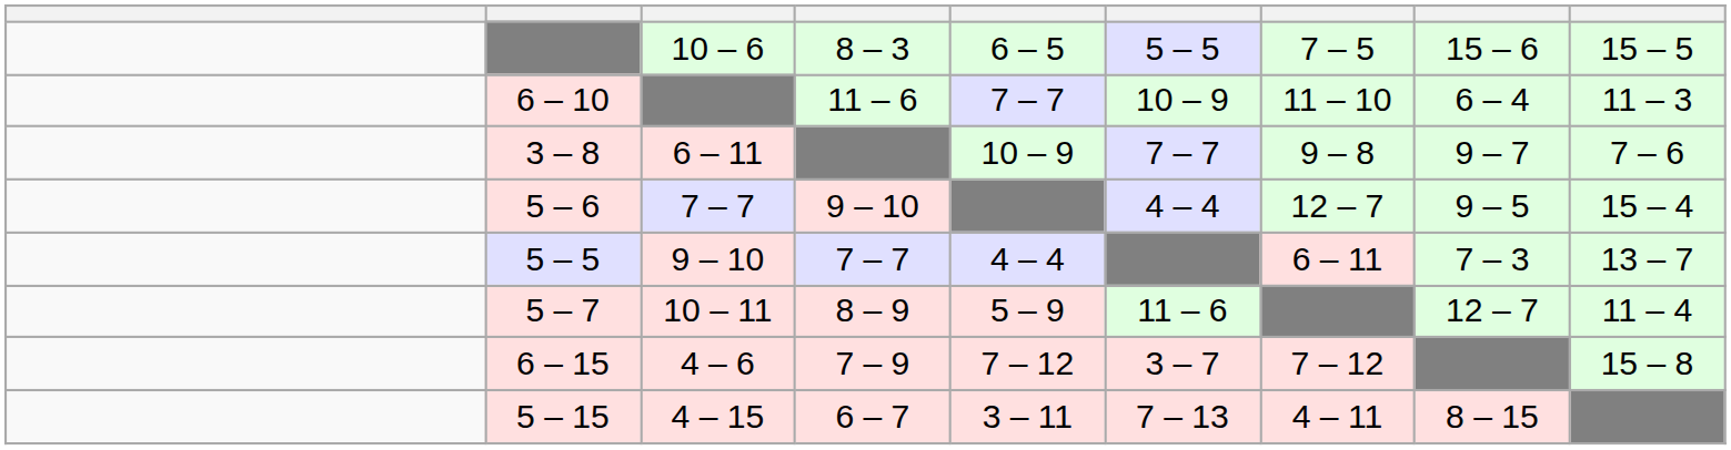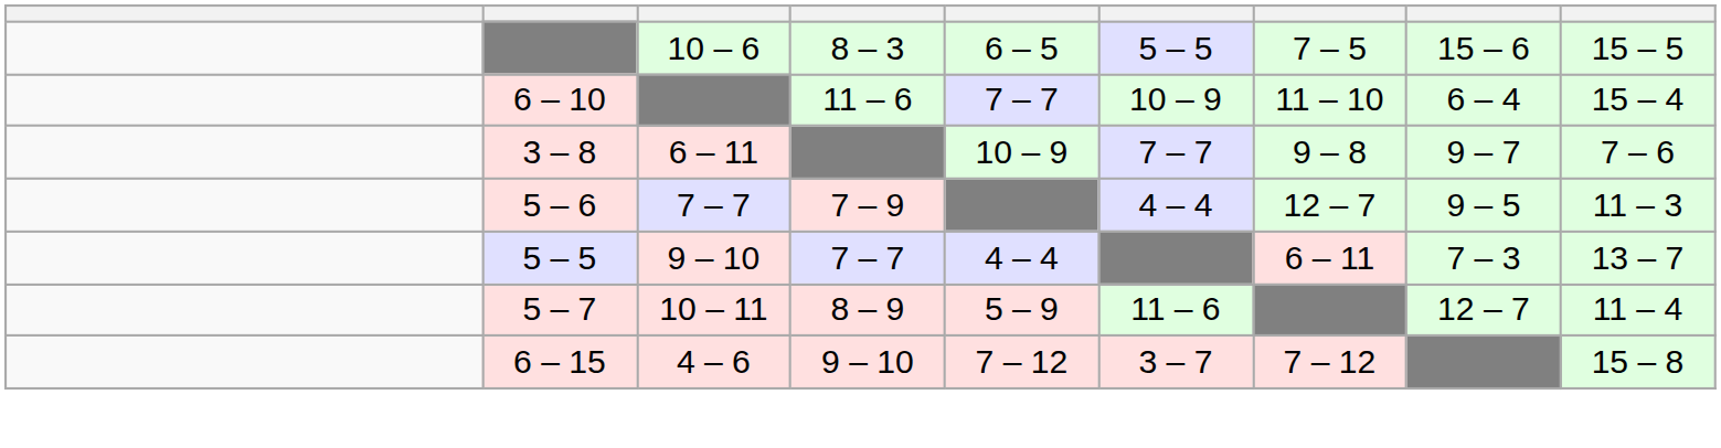 <table cellspacing="0" cellpadding="3" style="background-color: #f9f9f9; font-size: 90%; text-align: center"  class="wikitable">
 <tr>
 <th width=200></th>
 <th width=60></th>
 <th width=60></th>
 <th width=60></th>
 <th width=60></th>
 <th width=60></th>
 <th width=60></th>
 <th width=60></th>
 <th width=60></th>
 </tr>
 <tr>
 <td align=center><strong></strong></td>
 <td bgcolor="#808080"></td>
 <td bgcolor="#e0ffe0">10 – 6</td>
 <td bgcolor="#e0ffe0">8 – 3</td>
 <td bgcolor="#e0ffe0">6 – 5</td>
 <td bgcolor="#e0e0ff">5 – 5</td>
 <td bgcolor="#e0ffe0">7 – 5</td>
 <td bgcolor="#e0ffe0">15 – 6</td>
 <td bgcolor="#e0ffe0">15 – 5</td>
 </tr>
 <tr>
 <td align=center><strong></strong></td>
 <td bgcolor="#ffe0e0">6 – 10</td>
 <td bgcolor="#808080"></td>
 <td bgcolor="#e0ffe0">11 – 6</td>
 <td bgcolor="#e0e0ff">7 – 7</td>
 <td bgcolor="#e0ffe0">10 – 9</td>
 <td bgcolor="#e0ffe0">11 – 10</td>
 <td bgcolor="#e0ffe0">6 – 4</td>
-<td bgcolor="#e0ffe0">11 – 3</td>
+<td bgcolor="#e0ffe0">15 – 4</td>
 </tr>
 <tr>
 <td align=center><strong></strong></td>
 <td bgcolor="#ffe0e0">3 – 8</td>
 <td bgcolor="#ffe0e0">6 – 11</td>
 <td bgcolor="#808080"></td>
 <td bgcolor="#e0ffe0">10 – 9</td>
 <td bgcolor="#e0e0ff">7 – 7</td>
 <td bgcolor="#e0ffe0">9 – 8</td>
 <td bgcolor="#e0ffe0">9 – 7</td>
 <td bgcolor="#e0ffe0">7 – 6</td>
 </tr>
 <tr>
 <td align=center><strong></strong></td>
 <td bgcolor="#ffe0e0">5 – 6</td>
 <td bgcolor="#e0e0ff">7 – 7</td>
-<td bgcolor="#ffe0e0">9 – 10</td>
+<td bgcolor="#ffe0e0">7 – 9</td>
 <td bgcolor="#808080"></td>
 <td bgcolor="#e0e0ff">4 – 4</td>
 <td bgcolor="#e0ffe0">12 – 7</td>
 <td bgcolor="#e0ffe0">9 – 5</td>
-<td bgcolor="#e0ffe0">15 – 4</td>
+<td bgcolor="#e0ffe0">11 – 3</td>
 </tr>
 <tr>
 <td align=center><strong></strong></td>
 <td bgcolor="#e0e0ff">5 – 5</td>
 <td bgcolor="#ffe0e0">9 – 10</td>
 <td bgcolor="#e0e0ff">7 – 7</td>
 <td bgcolor="#e0e0ff">4 – 4</td>
 <td bgcolor="#808080"></td>
 <td bgcolor="#ffe0e0">6 – 11</td>
 <td bgcolor="#e0ffe0">7 – 3</td>
 <td bgcolor="#e0ffe0">13 – 7</td>
 </tr>
 <tr>
 <td align=center><strong></strong></td>
 <td bgcolor="#ffe0e0">5 – 7</td>
 <td bgcolor="#ffe0e0">10 – 11</td>
 <td bgcolor="#ffe0e0">8 – 9</td>
 <td bgcolor="#ffe0e0">5 – 9</td>
 <td bgcolor="#e0ffe0">11 – 6</td>
 <td bgcolor="#808080"></td>
 <td bgcolor="#e0ffe0">12 – 7</td>
 <td bgcolor="#e0ffe0">11 – 4</td>
 </tr>
 <tr>
 <td align=center><strong></strong></td>
 <td bgcolor="#ffe0e0">6 – 15</td>
 <td bgcolor="#ffe0e0">4 – 6</td>
-<td bgcolor="#ffe0e0">7 – 9</td>
+<td bgcolor="#ffe0e0">9 – 10</td>
 <td bgcolor="#ffe0e0">7 – 12</td>
 <td bgcolor="#ffe0e0">3 – 7</td>
 <td bgcolor="#ffe0e0">7 – 12</td>
 <td bgcolor="#808080"></td>
 <td bgcolor="#e0ffe0">15 – 8</td>
 </tr>
-<tr>
-<td align=center><strong></strong></td>
-<td bgcolor="#ffe0e0">5 – 15</td>
-<td bgcolor="#ffe0e0">4 – 15</td>
-<td bgcolor="#ffe0e0">6 – 7</td>
-<td bgcolor="#ffe0e0">3 – 11</td>
-<td bgcolor="#ffe0e0">7 – 13</td>
-<td bgcolor="#ffe0e0">4 – 11</td>
-<td bgcolor="#ffe0e0">8 – 15</td>
-<td bgcolor="#808080"></td>
-</tr>
 </table>
